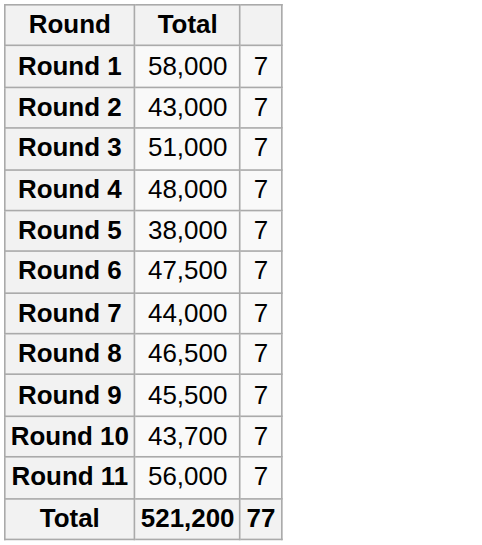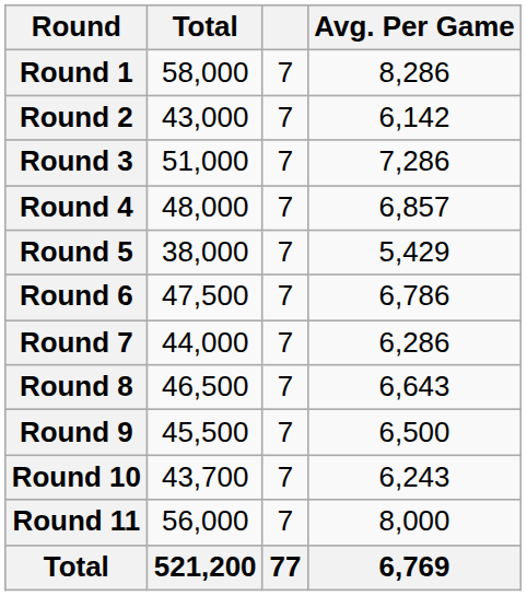 <table class="wikitable plainrowheaders sortable" style="text-align:center;">
 <tr>
 <th>Round</th>
 <th>Total</th>
 <th></th>
+<th>Avg. Per Game</th>
 </tr>
 <tr>
 <th scope='row'>Round 1</th>
 <td>58,000</td>
 <td>7</td>
+<td>8,286</td>
 </tr>
 <tr>
 <th scope='row'>Round 2</th>
 <td>43,000</td>
 <td>7</td>
+<td>6,142</td>
 </tr>
 <tr>
 <th scope='row'>Round 3</th>
 <td>51,000</td>
 <td>7</td>
+<td>7,286</td>
 </tr>
 <tr>
 <th scope='row'>Round 4</th>
 <td>48,000</td>
 <td>7</td>
+<td>6,857</td>
 </tr>
 <tr>
 <th scope='row'>Round 5</th>
 <td>38,000</td>
 <td>7</td>
+<td>5,429</td>
 </tr>
 <tr>
 <th scope='row'>Round 6</th>
 <td>47,500</td>
 <td>7</td>
+<td>6,786</td>
 </tr>
 <tr>
 <th scope='row'>Round 7</th>
 <td>44,000</td>
 <td>7</td>
+<td>6,286</td>
 </tr>
 <tr>
 <th scope='row'>Round 8</th>
 <td>46,500</td>
 <td>7</td>
+<td>6,643</td>
 </tr>
 <tr>
 <th scope='row'>Round 9</th>
 <td>45,500</td>
 <td>7</td>
+<td>6,500</td>
 </tr>
 <tr>
 <th scope='row'>Round 10</th>
 <td>43,700</td>
 <td>7</td>
+<td>6,243</td>
 </tr>
 <tr>
 <th scope='row'>Round 11</th>
 <td>56,000</td>
 <td>7</td>
+<td>8,000</td>
 </tr>
 <tr>
 <th>Total</th>
 <th>521,200</th>
 <th>77</th>
+<th>6,769</th>
 </tr>
 </table>
